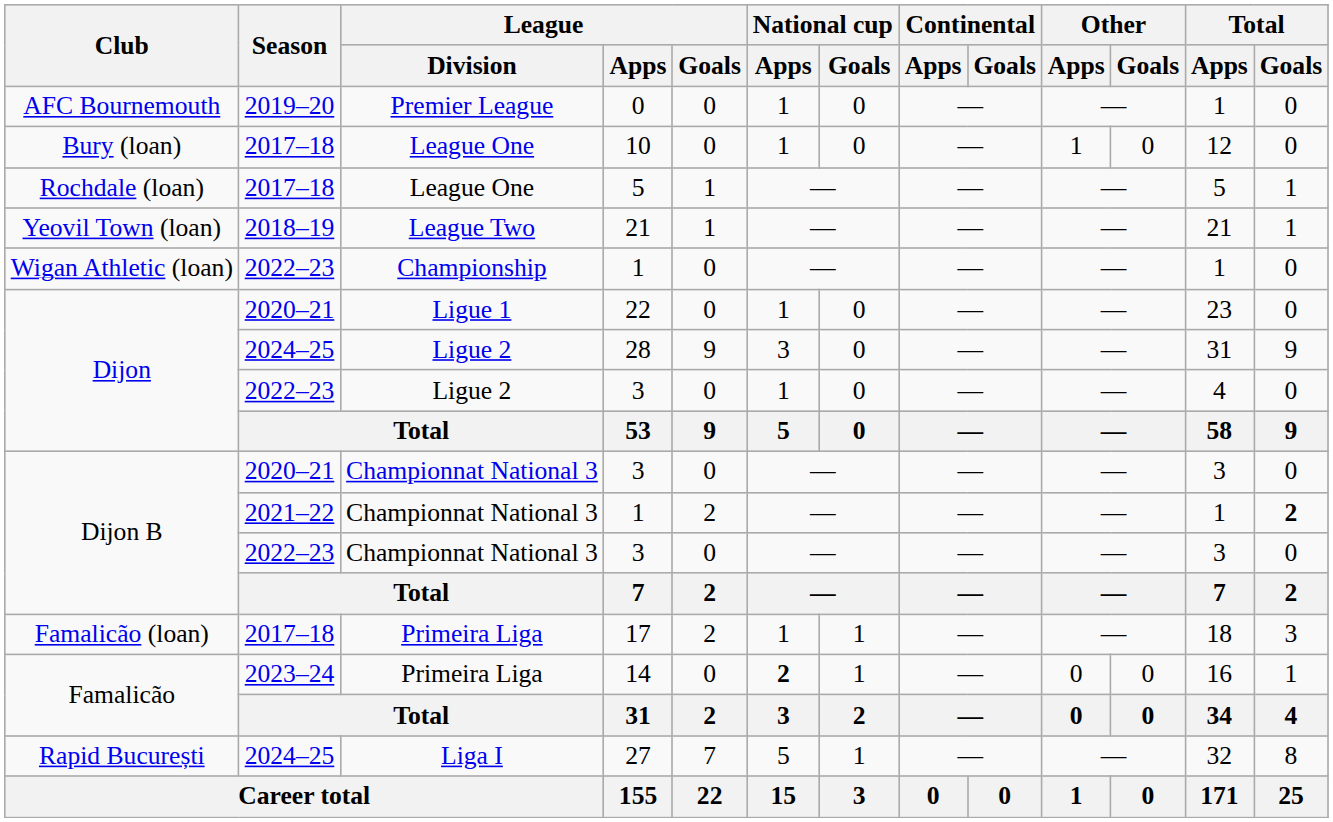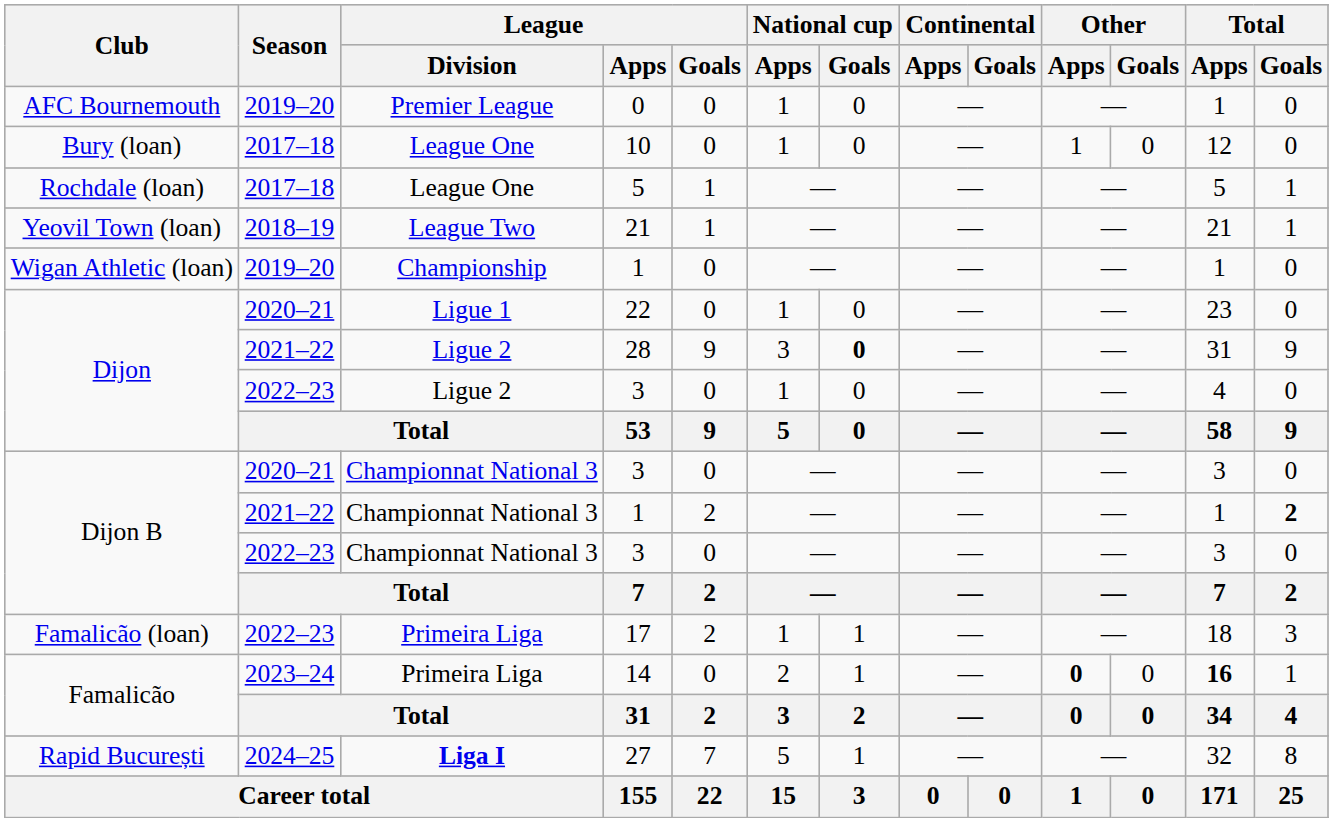 <table class="wikitable" style="text-align:center">
 <tr>
 <th rowspan="2">Club</th>
 <th rowspan="2">Season</th>
 <th colspan="3">League</th>
 <th colspan="2">National cup</th>
 <th colspan="2">Continental</th>
 <th colspan="2">Other</th>
 <th colspan="3">Total</th>
 </tr>
 <tr>
 <th>Division</th>
 <th>Apps</th>
 <th>Goals</th>
 <th>Apps</th>
 <th>Goals</th>
 <th>Apps</th>
 <th>Goals</th>
 <th>Apps</th>
 <th>Goals</th>
 <th>Apps</th>
 <th>Goals</th>
 </tr>
 <tr>
 <td><a href='#'>AFC Bournemouth</a></td>
 <td><a href='#'>2019–20</a></td>
 <td><a href='#'>Premier League</a></td>
 <td>0</td>
 <td>0</td>
 <td>1</td>
 <td>0</td>
 <td colspan="2">—</td>
 <td colspan="2">—</td>
 <td>1</td>
 <td>0</td>
 </tr>
 <tr>
 <td><a href='#'>Bury</a> (loan)</td>
 <td><a href='#'>2017–18</a></td>
 <td><a href='#'>League One</a></td>
 <td>10</td>
 <td>0</td>
 <td>1</td>
 <td>0</td>
 <td colspan="2">—</td>
 <td>1</td>
 <td>0</td>
 <td>12</td>
 <td>0</td>
 </tr>
 <tr>
 <td><a href='#'>Rochdale</a> (loan)</td>
 <td><a href='#'>2017–18</a></td>
 <td>League One</td>
 <td>5</td>
 <td>1</td>
 <td colspan="2">—</td>
 <td colspan="2">—</td>
 <td colspan="2">—</td>
 <td>5</td>
 <td>1</td>
 </tr>
 <tr>
 <td><a href='#'>Yeovil Town</a> (loan)</td>
 <td><a href='#'>2018–19</a></td>
 <td><a href='#'>League Two</a></td>
 <td>21</td>
 <td>1</td>
 <td colspan="2">—</td>
 <td colspan="2">—</td>
 <td colspan="2">—</td>
 <td>21</td>
 <td>1</td>
 </tr>
 <tr>
 <td><a href='#'>Wigan Athletic</a> (loan)</td>
-<td><a href='#'>2022–23</a></td>
+<td><a href='#'>2019–20</a></td>
 <td><a href='#'>Championship</a></td>
 <td>1</td>
 <td>0</td>
 <td colspan="2">—</td>
 <td colspan="2">—</td>
 <td colspan="2">—</td>
 <td>1</td>
 <td>0</td>
 </tr>
 <tr>
 <td rowspan=4><a href='#'>Dijon</a></td>
 <td><a href='#'>2020–21</a></td>
 <td><a href='#'>Ligue 1</a></td>
 <td>22</td>
 <td>0</td>
 <td>1</td>
 <td>0</td>
 <td colspan="2">—</td>
 <td colspan="2">—</td>
 <td>23</td>
 <td>0</td>
 </tr>
 <tr>
-<td><a href='#'>2024–25</a></td>
+<td><a href='#'>2021–22</a></td>
 <td><a href='#'>Ligue 2</a></td>
 <td>28</td>
 <td>9</td>
 <td>3</td>
-<td>0</td>
+<td><strong>0</strong></td>
 <td colspan="2">—</td>
 <td colspan="2">—</td>
 <td>31</td>
 <td>9</td>
 </tr>
 <tr>
 <td><a href='#'>2022–23</a></td>
 <td>Ligue 2</td>
 <td>3</td>
 <td>0</td>
 <td>1</td>
 <td>0</td>
 <td colspan="2">—</td>
 <td colspan="2">—</td>
 <td>4</td>
 <td>0</td>
 </tr>
 <tr>
 <th colspan=2>Total</th>
 <th>53</th>
 <th>9</th>
 <th>5</th>
 <th>0</th>
 <th colspan="2">—</th>
 <th colspan="2">—</th>
 <th>58</th>
 <th>9</th>
 </tr>
 <tr>
 <td rowspan=4>Dijon B</td>
 <td><a href='#'>2020–21</a></td>
 <td><a href='#'>Championnat National 3</a></td>
 <td>3</td>
 <td>0</td>
 <td colspan="2">—</td>
 <td colspan="2">—</td>
 <td colspan="2">—</td>
 <td>3</td>
 <td>0</td>
 </tr>
 <tr>
 <td><a href='#'>2021–22</a></td>
 <td>Championnat National 3</td>
 <td>1</td>
 <td>2</td>
 <td colspan="2">—</td>
 <td colspan="2">—</td>
 <td colspan="2">—</td>
 <td>1</td>
 <td><strong>2</strong></td>
 </tr>
 <tr>
 <td><a href='#'>2022–23</a></td>
 <td>Championnat National 3</td>
 <td>3</td>
 <td>0</td>
 <td colspan="2">—</td>
 <td colspan="2">—</td>
 <td colspan="2">—</td>
 <td>3</td>
 <td>0</td>
 </tr>
 <tr>
 <th colspan=2>Total</th>
 <th>7</th>
 <th>2</th>
 <th colspan="2">—</th>
 <th colspan="2">—</th>
 <th colspan="2">—</th>
 <th>7</th>
 <th>2</th>
 </tr>
 <tr>
 <td><a href='#'>Famalicão</a> (loan)</td>
-<td><a href='#'>2017–18</a></td>
+<td><a href='#'>2022–23</a></td>
 <td><a href='#'>Primeira Liga</a></td>
 <td>17</td>
 <td>2</td>
 <td>1</td>
 <td>1</td>
 <td colspan="2">—</td>
 <td colspan="2">—</td>
 <td>18</td>
 <td>3</td>
 </tr>
 <tr>
 <td rowspan=2>Famalicão</td>
 <td><a href='#'>2023–24</a></td>
 <td>Primeira Liga</td>
 <td>14</td>
 <td>0</td>
-<td><strong>2</strong></td>
+<td>2</td>
 <td>1</td>
 <td colspan="2">—</td>
+<td><strong>0</strong></td>
 <td>0</td>
-<td>0</td>
-<td>16</td>
+<td><strong>16</strong></td>
 <td>1</td>
 </tr>
 <tr>
 <th colspan=2>Total</th>
 <th>31</th>
 <th>2</th>
 <th>3</th>
 <th>2</th>
 <th colspan="2">—</th>
 <th>0</th>
 <th>0</th>
 <th>34</th>
 <th>4</th>
 </tr>
 <tr>
 <td><a href='#'>Rapid București</a></td>
 <td><a href='#'>2024–25</a></td>
-<td><a href='#'>Liga I</a></td>
+<td><strong><a href='#'>Liga I</a></strong></td>
 <td>27</td>
 <td>7</td>
 <td>5</td>
 <td>1</td>
 <td colspan="2">—</td>
 <td colspan="2">—</td>
 <td>32</td>
 <td>8</td>
 </tr>
 <tr>
 <th colspan=3>Career total</th>
 <th>155</th>
 <th>22</th>
 <th>15</th>
 <th>3</th>
 <th>0</th>
 <th>0</th>
 <th>1</th>
 <th>0</th>
 <th>171</th>
 <th>25</th>
 </tr>
 </table>
